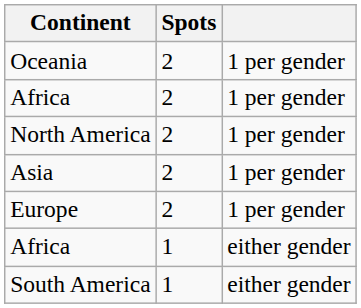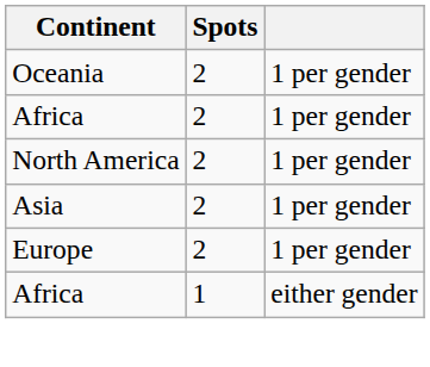 <table class="wikitable">
 <tr>
 <th>Continent</th>
 <th>Spots</th>
 <th></th>
 </tr>
 <tr>
 <td>Oceania</td>
 <td>2</td>
 <td>1 per gender</td>
 </tr>
 <tr>
 <td>Africa</td>
 <td>2</td>
 <td>1 per gender</td>
 </tr>
 <tr>
 <td>North America</td>
 <td>2</td>
 <td>1 per gender</td>
 </tr>
 <tr>
 <td>Asia</td>
 <td>2</td>
 <td>1 per gender</td>
 </tr>
 <tr>
 <td>Europe</td>
 <td>2</td>
 <td>1 per gender</td>
 </tr>
 <tr>
 <td>Africa</td>
 <td>1</td>
 <td>either gender</td>
 </tr>
-<tr>
-<td>South America</td>
-<td>1</td>
-<td>either gender</td>
-</tr>
 </table>
